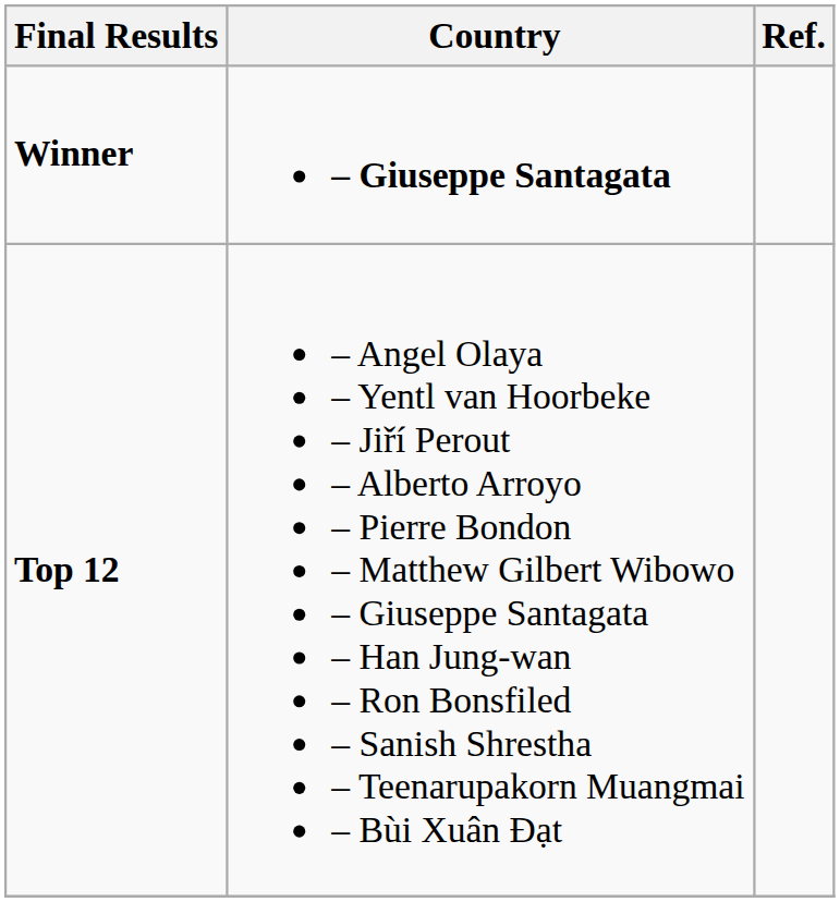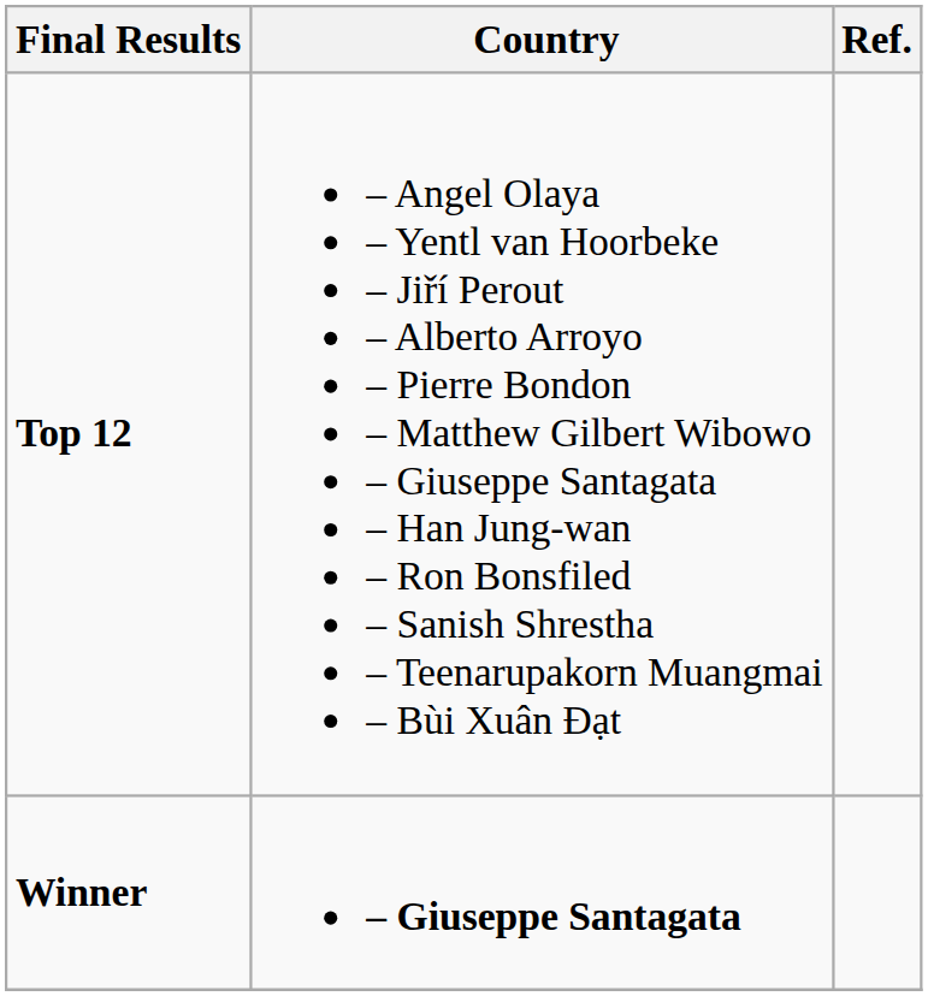 <table class="wikitable sortable" style="font-size:95%;">
 <tr>
 <th>Final Results</th>
 <th> Country</th>
 <th>Ref.</th>
 </tr>
 <tr>
+<td><strong>Top 12</strong><br></td>
+<td><br><ul><li> – Angel Olaya</li><li> – Yentl van Hoorbeke</li><li> – Jiří Perout</li><li> – Alberto Arroyo</li><li> – Pierre Bondon</li><li> – Matthew Gilbert Wibowo</li><li> – Giuseppe Santagata</li><li> – Han Jung-wan</li><li> – Ron Bonsfiled</li><li> – Sanish Shrestha</li><li> – Teenarupakorn Muangmai</li><li> – Bùi Xuân Đạt</li></ul></td>
+<td></td>
+</tr>
+<tr>
 <td><strong>Winner</strong></td>
 <td><br><ul><li><strong> – Giuseppe Santagata</strong></li></ul></td>
 <td></td>
 </tr>
 <tr>
-<td><strong>Top 12</strong><br></td>
-<td><br><ul><li> – Angel Olaya</li><li> – Yentl van Hoorbeke</li><li> – Jiří Perout</li><li> – Alberto Arroyo</li><li> – Pierre Bondon</li><li> – Matthew Gilbert Wibowo</li><li> – Giuseppe Santagata</li><li> – Han Jung-wan</li><li> – Ron Bonsfiled</li><li> – Sanish Shrestha</li><li> – Teenarupakorn Muangmai</li><li> – Bùi Xuân Đạt</li></ul></td>
-<td></td>
-</tr>
-<tr>
 </tr>
 </table>
